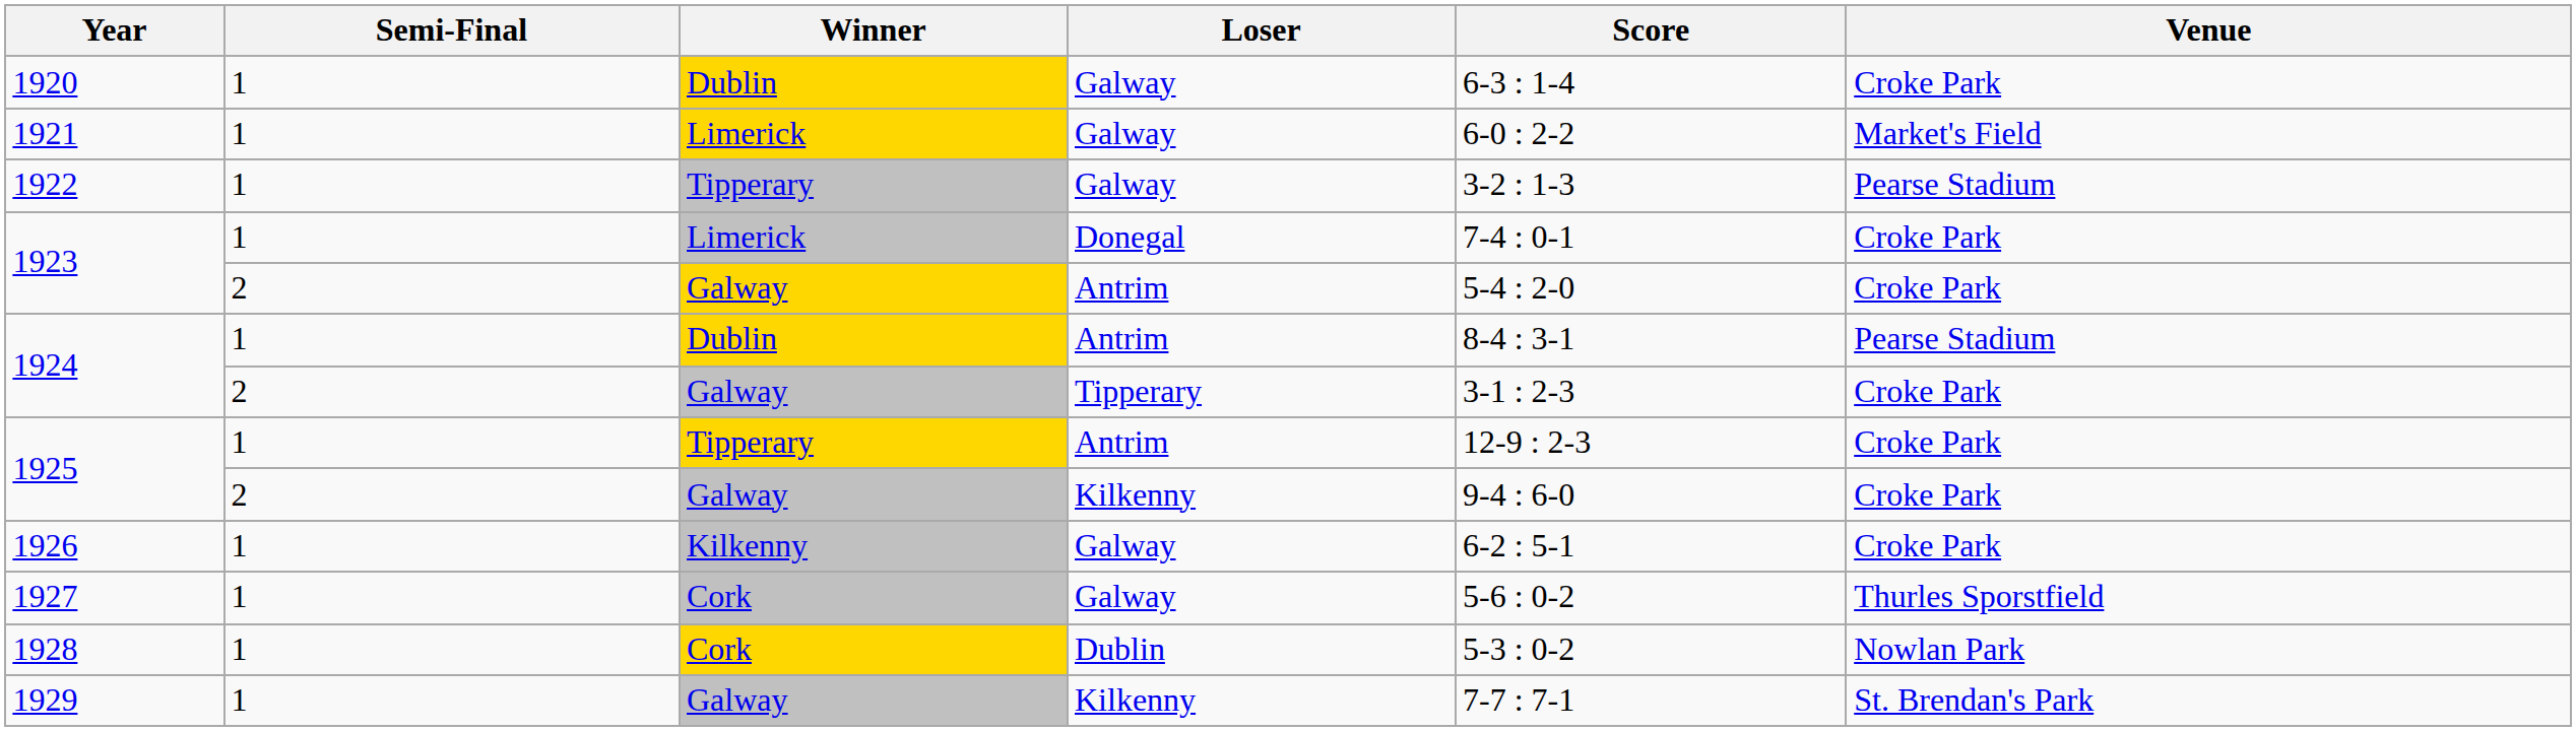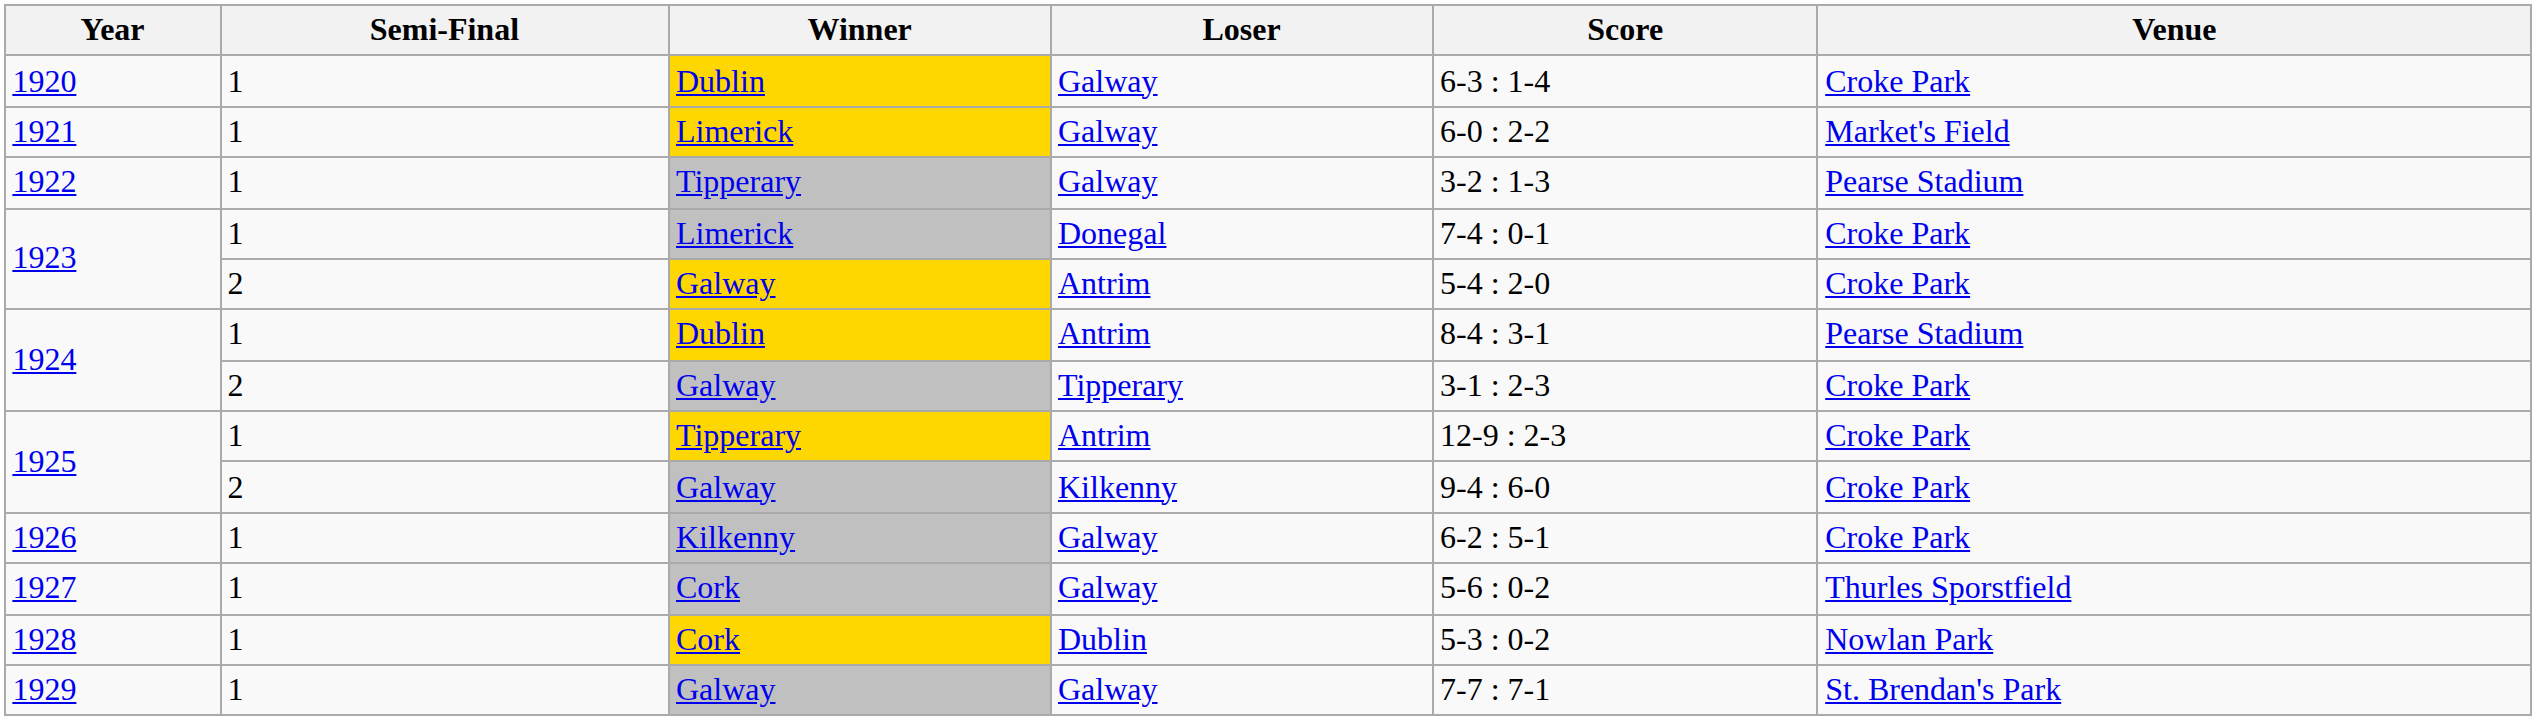 <table class="wikitable" width=100%>
 <tr>
 <th>Year</th>
 <th>Semi-Final</th>
 <th>Winner</th>
 <th>Loser</th>
 <th>Score</th>
 <th>Venue</th>
 </tr>
 <tr>
 <td rowspan=1><a href='#'>1920</a></td>
 <td>1</td>
 <td style="background-color:#FFD700"><a href='#'>Dublin</a></td>
 <td><a href='#'>Galway</a></td>
 <td>6-3 : 1-4</td>
 <td><a href='#'>Croke Park</a></td>
 </tr>
 <tr>
 <td rowspan=1><a href='#'>1921</a></td>
 <td>1</td>
 <td style="background-color:#FFD700"><a href='#'>Limerick</a></td>
 <td><a href='#'>Galway</a></td>
 <td>6-0 : 2-2</td>
 <td><a href='#'>Market's Field</a></td>
 </tr>
 <tr>
 <td rowspan=1><a href='#'>1922</a></td>
 <td>1</td>
 <td style="background-color:#C0C0C0"><a href='#'>Tipperary</a></td>
 <td><a href='#'>Galway</a></td>
 <td>3-2 : 1-3</td>
 <td><a href='#'>Pearse Stadium</a></td>
 </tr>
 <tr>
 <td rowspan=2><a href='#'>1923</a></td>
 <td>1</td>
 <td style="background-color:#C0C0C0"><a href='#'>Limerick</a></td>
 <td><a href='#'>Donegal</a></td>
 <td>7-4 : 0-1</td>
 <td><a href='#'>Croke Park</a></td>
 </tr>
 <tr>
 <td>2</td>
 <td style="background-color:#FFD700"><a href='#'>Galway</a></td>
 <td><a href='#'>Antrim</a></td>
 <td>5-4 : 2-0</td>
 <td><a href='#'>Croke Park</a></td>
 </tr>
 <tr>
 <td rowspan=2><a href='#'>1924</a></td>
 <td>1</td>
 <td style="background-color:#FFD700"><a href='#'>Dublin</a></td>
 <td><a href='#'>Antrim</a></td>
 <td>8-4 : 3-1</td>
 <td><a href='#'>Pearse Stadium</a></td>
 </tr>
 <tr>
 <td>2</td>
 <td style="background-color:#C0C0C0"><a href='#'>Galway</a></td>
 <td><a href='#'>Tipperary</a></td>
 <td>3-1 : 2-3</td>
 <td><a href='#'>Croke Park</a></td>
 </tr>
 <tr>
 <td rowspan=2><a href='#'>1925</a></td>
 <td>1</td>
 <td style="background-color:#FFD700"><a href='#'>Tipperary</a></td>
 <td><a href='#'>Antrim</a></td>
 <td>12-9 : 2-3</td>
 <td><a href='#'>Croke Park</a></td>
 </tr>
 <tr>
 <td>2</td>
 <td style="background-color:#C0C0C0"><a href='#'>Galway</a></td>
 <td><a href='#'>Kilkenny</a></td>
 <td>9-4 : 6-0</td>
 <td><a href='#'>Croke Park</a></td>
 </tr>
 <tr>
 <td rowspan=1><a href='#'>1926</a></td>
 <td>1</td>
 <td style="background-color:#C0C0C0"><a href='#'>Kilkenny</a></td>
 <td><a href='#'>Galway</a></td>
 <td>6-2 : 5-1</td>
 <td><a href='#'>Croke Park</a></td>
 </tr>
 <tr>
 <td rowspan=1><a href='#'>1927</a></td>
 <td>1</td>
 <td style="background-color:#C0C0C0"><a href='#'>Cork</a></td>
 <td><a href='#'>Galway</a></td>
 <td>5-6 : 0-2</td>
 <td><a href='#'>Thurles Sporstfield</a></td>
 </tr>
 <tr>
 <td rowspan=1><a href='#'>1928</a></td>
 <td>1</td>
 <td style="background-color:#FFD700"><a href='#'>Cork</a></td>
 <td><a href='#'>Dublin</a></td>
 <td>5-3 : 0-2</td>
 <td><a href='#'>Nowlan Park</a></td>
 </tr>
 <tr>
 <td rowspan=1><a href='#'>1929</a></td>
 <td>1</td>
 <td style="background-color:#C0C0C0"><a href='#'>Galway</a></td>
-<td><a href='#'>Kilkenny</a></td>
+<td><a href='#'>Galway</a></td>
 <td>7-7 : 7-1</td>
 <td><a href='#'>St. Brendan's Park</a></td>
 </tr>
 </table>
